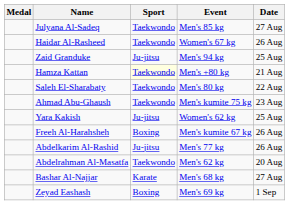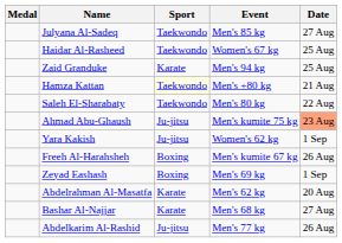 <table class="wikitable sortable"  style="font-size:95%">
 <tr>
 <th>Medal</th>
 <th>Name</th>
 <th>Sport</th>
 <th>Event</th>
 <th>Date</th>
 </tr>
 <tr>
 <td></td>
 <td><a href='#'>Julyana Al-Sadeq</a></td>
 <td><a href='#'>Taekwondo</a></td>
 <td><a href='#'>Men's 85 kg</a></td>
 <td>27 Aug</td>
 </tr>
 <tr>
 <td></td>
 <td><a href='#'>Haidar Al-Rasheed</a></td>
 <td><a href='#'>Taekwondo</a></td>
 <td><a href='#'>Women's 67 kg</a></td>
-<td>26 Aug</td>
+<td>25 Aug</td>
 </tr>
 <tr>
 <td></td>
 <td><a href='#'>Zaid Granduke</a></td>
-<td><a href='#'>Ju-jitsu</a></td>
+<td><a href='#'>Karate</a></td>
 <td><a href='#'>Men's 94 kg</a></td>
 <td>25 Aug</td>
 </tr>
 <tr>
 <td></td>
 <td><a href='#'>Hamza Kattan</a></td>
 <td style="background: lightyellow;"><a href='#'>Taekwondo</a></td>
 <td><a href='#'>Men's +80 kg</a></td>
 <td>21 Aug</td>
 </tr>
 <tr>
 <td></td>
 <td><a href='#'>Saleh El-Sharabaty</a></td>
 <td><a href='#'>Taekwondo</a></td>
 <td><a href='#'>Men's 80 kg</a></td>
 <td>22 Aug</td>
 </tr>
 <tr>
 <td></td>
 <td><a href='#'>Ahmad Abu-Ghaush</a></td>
-<td><a href='#'>Taekwondo</a></td>
+<td><a href='#'>Ju-jitsu</a></td>
 <td><a href='#'>Men's kumite 75 kg</a></td>
-<td>23 Aug</td>
+<td style="background: lightsalmon;">23 Aug</td>
 </tr>
 <tr>
 <td></td>
 <td><a href='#'>Yara Kakish</a></td>
 <td><a href='#'>Ju-jitsu</a></td>
 <td><a href='#'>Women's 62 kg</a></td>
-<td>25 Aug</td>
+<td>1 Sep</td>
 </tr>
 <tr>
 <td></td>
 <td><a href='#'>Freeh Al-Harahsheh</a></td>
 <td><a href='#'>Boxing</a></td>
 <td><a href='#'>Men's kumite 67 kg</a></td>
 <td>26 Aug</td>
 </tr>
 <tr>
 <td></td>
-<td><a href='#'>Abdelkarim Al-Rashid</a></td>
-<td><a href='#'>Ju-jitsu</a></td>
-<td><a href='#'>Men's 77 kg</a></td>
-<td>26 Aug</td>
+<td><a href='#'>Zeyad Eashash</a></td>
+<td><a href='#'>Boxing</a></td>
+<td><a href='#'>Men's 69 kg</a></td>
+<td>1 Sep</td>
 </tr>
 <tr>
 <td></td>
 <td><a href='#'>Abdelrahman Al-Masatfa</a></td>
-<td><a href='#'>Taekwondo</a></td>
+<td><a href='#'>Karate</a></td>
 <td><a href='#'>Men's 62 kg</a></td>
 <td>20 Aug</td>
 </tr>
 <tr>
 <td></td>
 <td><a href='#'>Bashar Al-Najjar</a></td>
 <td><a href='#'>Karate</a></td>
 <td><a href='#'>Men's 68 kg</a></td>
 <td>27 Aug</td>
 </tr>
 <tr>
 <td></td>
-<td><a href='#'>Zeyad Eashash</a></td>
-<td><a href='#'>Boxing</a></td>
-<td><a href='#'>Men's 69 kg</a></td>
-<td>1 Sep</td>
+<td><a href='#'>Abdelkarim Al-Rashid</a></td>
+<td><a href='#'>Ju-jitsu</a></td>
+<td><a href='#'>Men's 77 kg</a></td>
+<td>26 Aug</td>
 </tr>
 </table>
